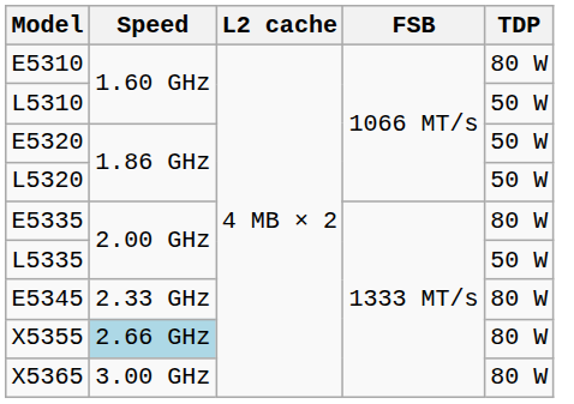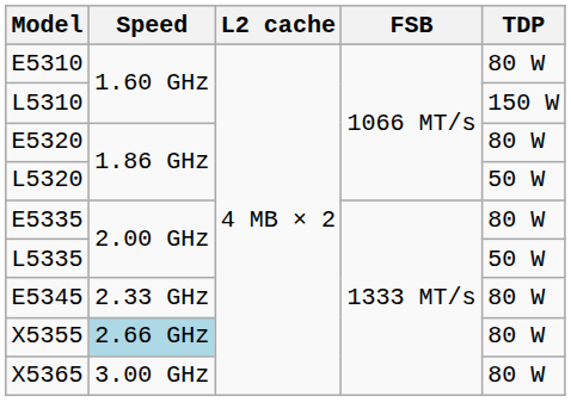 <table class="wikitable sortable">
 <tr>
 <th scope="col">Model</th>
 <th scope="col">Speed</th>
 <th scope="col">L2 cache</th>
 <th scope="col">FSB</th>
 <th scope="col">TDP</th>
 </tr>
 <tr>
 <td>E5310</td>
 <td rowspan="2">1.60 GHz</td>
 <td rowspan="9">4 MB × 2</td>
 <td rowspan="4">1066 MT/s</td>
 <td>80 W</td>
 </tr>
 <tr>
 <td>L5310</td>
-<td>50 W</td>
+<td>150 W</td>
 </tr>
 <tr>
 <td>E5320</td>
 <td rowspan="2">1.86 GHz</td>
-<td>50 W</td>
+<td>80 W</td>
 </tr>
 <tr>
 <td>L5320</td>
 <td>50 W</td>
 </tr>
 <tr>
 <td>E5335</td>
 <td rowspan="2">2.00 GHz</td>
 <td rowspan="5">1333 MT/s</td>
 <td>80 W</td>
 </tr>
 <tr>
 <td>L5335</td>
 <td>50 W</td>
 </tr>
 <tr>
 <td>E5345</td>
 <td>2.33 GHz</td>
 <td>80 W</td>
 </tr>
 <tr>
 <td>X5355</td>
 <td style="background: lightblue;">2.66 GHz</td>
 <td>80 W</td>
 </tr>
 <tr>
 <td>X5365</td>
 <td>3.00 GHz</td>
 <td>80 W</td>
 </tr>
 </table>
